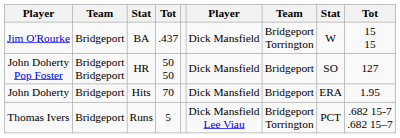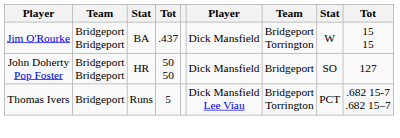 <table class="wikitable">
 <tr>
 <th>Player</th>
 <th>Team</th>
 <th>Stat</th>
 <th>Tot</th>
 <th></th>
 <th>Player</th>
 <th>Team</th>
 <th>Stat</th>
 <th>Tot</th>
 </tr>
 <tr align=center>
 <td><a href='#'>Jim O'Rourke</a></td>
-<td>Bridgeport</td>
+<td>Bridgeport<br>Bridgeport</td>
 <td>BA</td>
 <td>.437</td>
 <td></td>
 <td>Dick Mansfield</td>
 <td>Bridgeport<br>Torrington</td>
 <td>W</td>
 <td>15<br>15</td>
 </tr>
 <tr align=center>
 <td>John Doherty<br><a href='#'>Pop Foster</a></td>
 <td>Bridgeport<br>Bridgeport</td>
 <td>HR</td>
 <td>50<br>50</td>
 <td></td>
 <td>Dick Mansfield</td>
 <td>Bridgeport</td>
 <td>SO</td>
 <td>127</td>
 </tr>
 <tr align=center>
-<td>John Doherty</td>
-<td>Bridgeport</td>
-<td>Hits</td>
-<td>70</td>
-<td></td>
-<td>Dick Mansfield</td>
-<td>Bridgeport</td>
-<td>ERA</td>
-<td>1.95</td>
-</tr>
-<tr align=center>
 <td>Thomas Ivers</td>
 <td>Bridgeport</td>
 <td>Runs</td>
 <td>5</td>
 <td></td>
 <td>Dick Mansfield<br><a href='#'>Lee Viau</a></td>
 <td>Bridgeport<br>Torrington</td>
 <td>PCT</td>
 <td>.682 15-7<br>.682 15–7</td>
 </tr>
 </table>
